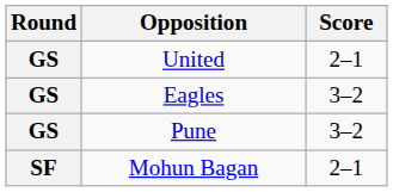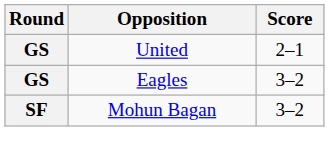 <table class="wikitable plainrowheaders" style="text-align:center;margin-left:1em;float:right">
 <tr>
 <th scope=col width="25">Round</th>
 <th scope=col width="150">Opposition</th>
 <th scope=col width="50">Score</th>
 </tr>
 <tr>
 <th scope=row style="text-align:center">GS</th>
 <td><a href='#'>United</a></td>
 <td>2–1</td>
 </tr>
 <tr>
 <th scope=row style="text-align:center">GS</th>
 <td><a href='#'>Eagles</a></td>
 <td>3–2</td>
 </tr>
 <tr>
-<th scope=row style="text-align:center">GS</th>
-<td><a href='#'>Pune</a></td>
+<th scope=row style="text-align:center">SF</th>
+<td><a href='#'>Mohun Bagan</a></td>
 <td>3–2</td>
 </tr>
-<tr>
-<th scope=row style="text-align:center">SF</th>
-<td><a href='#'>Mohun Bagan</a></td>
-<td>2–1</td>
-</tr>
 </table>
